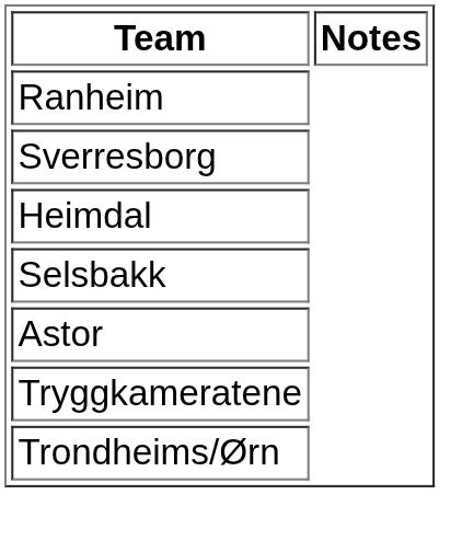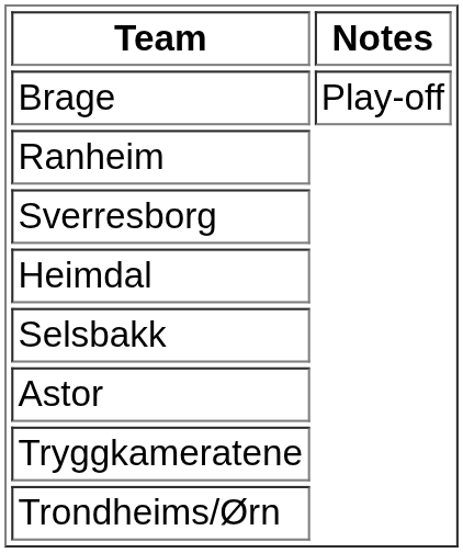 <table border="1" cellpadding="2">
 <tr>
 <th>Team</th>
 <th>Notes</th>
+</tr>
+<tr>
+<td>Brage</td>
+<td>Play-off</td>
 </tr>
 <tr>
 <td>Ranheim</td>
 </tr>
 <tr>
 <td>Sverresborg</td>
 </tr>
 <tr>
 <td>Heimdal</td>
 </tr>
 <tr>
 <td>Selsbakk</td>
 </tr>
 <tr>
 <td>Astor</td>
 </tr>
 <tr>
 <td>Tryggkameratene</td>
 </tr>
 <tr>
 <td>Trondheims/Ørn</td>
 </tr>
 </table>
